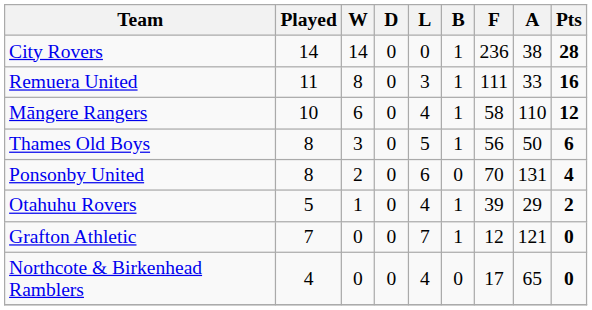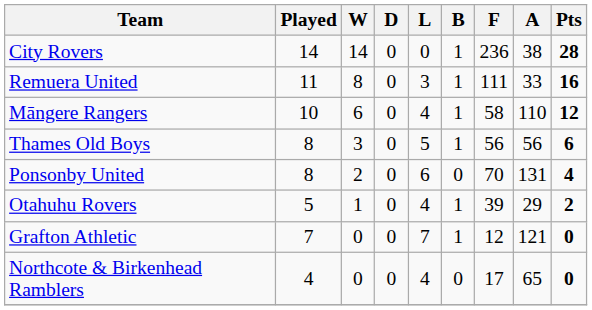 <table class="wikitable" style="text-align:center;">
 <tr>
 <th width=215>Team</th>
 <th width=20 abbr="Played">Played</th>
 <th width=20 abbr="Won">W</th>
 <th width=20 abbr="Drawn">D</th>
 <th width=20 abbr="Lost">L</th>
 <th width=20 abbr="Bye">B</th>
 <th width=20 abbr="For">F</th>
 <th width=20 abbr="Against">A</th>
 <th width=20 abbr="Points">Pts</th>
 </tr>
 <tr>
 <td style="text-align:left;"><a href='#'>City Rovers</a></td>
 <td>14</td>
 <td>14</td>
 <td>0</td>
 <td>0</td>
 <td>1</td>
 <td>236</td>
 <td>38</td>
 <td><strong>28</strong></td>
 </tr>
 <tr>
 <td style="text-align:left;"><a href='#'>Remuera United</a></td>
 <td>11</td>
 <td>8</td>
 <td>0</td>
 <td>3</td>
 <td>1</td>
 <td>111</td>
 <td>33</td>
 <td><strong>16</strong></td>
 </tr>
 <tr>
 <td style="text-align:left;"><a href='#'>Māngere Rangers</a></td>
 <td>10</td>
 <td>6</td>
 <td>0</td>
 <td>4</td>
 <td>1</td>
 <td>58</td>
 <td>110</td>
 <td><strong>12</strong></td>
 </tr>
 <tr>
 <td style="text-align:left;"><a href='#'>Thames Old Boys</a></td>
 <td>8</td>
 <td>3</td>
 <td>0</td>
 <td>5</td>
 <td>1</td>
 <td>56</td>
-<td>50</td>
+<td>56</td>
 <td><strong>6</strong></td>
 </tr>
 <tr>
 <td style="text-align:left;"><a href='#'>Ponsonby United</a></td>
 <td>8</td>
 <td>2</td>
 <td>0</td>
 <td>6</td>
 <td>0</td>
 <td>70</td>
 <td>131</td>
 <td><strong>4</strong></td>
 </tr>
 <tr>
 <td style="text-align:left;"><a href='#'>Otahuhu Rovers</a></td>
 <td>5</td>
 <td>1</td>
 <td>0</td>
 <td>4</td>
 <td>1</td>
 <td>39</td>
 <td>29</td>
 <td><strong>2</strong></td>
 </tr>
 <tr>
 <td style="text-align:left;"><a href='#'>Grafton Athletic</a></td>
 <td>7</td>
 <td>0</td>
 <td>0</td>
 <td>7</td>
 <td>1</td>
 <td>12</td>
 <td>121</td>
 <td><strong>0</strong></td>
 </tr>
 <tr>
 <td style="text-align:left;"><a href='#'>Northcote & Birkenhead Ramblers</a></td>
 <td>4</td>
 <td>0</td>
 <td>0</td>
 <td>4</td>
 <td>0</td>
 <td>17</td>
 <td>65</td>
 <td><strong>0</strong></td>
 </tr>
 <tr>
 </tr>
 </table>
